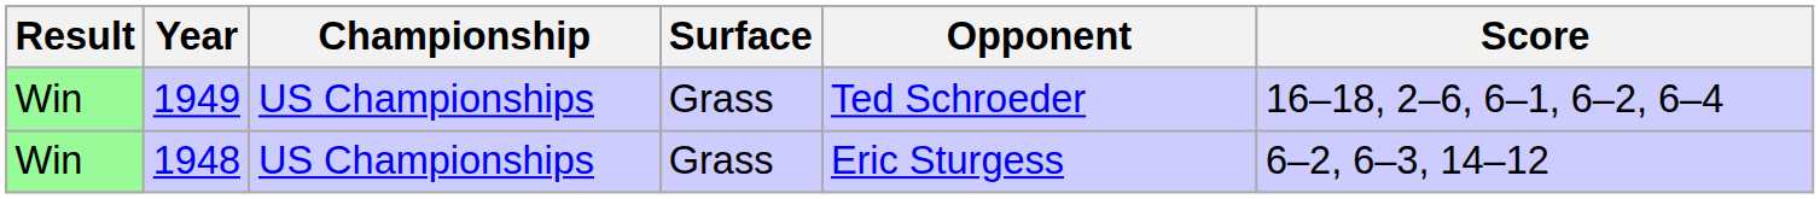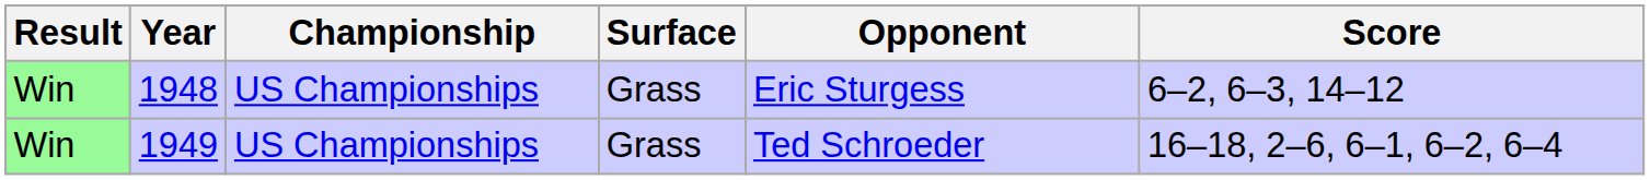 <table class="sortable wikitable">
 <tr>
 <th>Result</th>
 <th>Year</th>
 <th style="width:160px">Championship</th>
 <th>Surface</th>
 <th style="width:170px">Opponent</th>
 <th style="width:220px" class="unsortable">Score</th>
 </tr>
 <tr style="background:#ccccff;">
 <td style="background:#98fb98;">Win</td>
+<td><a href='#'>1948</a></td>
+<td><a href='#'>US Championships</a></td>
+<td>Grass</td>
+<td> <a href='#'>Eric Sturgess</a></td>
+<td>6–2, 6–3, 14–12</td>
+</tr>
+<tr style="background:#ccccff;">
+<td style="background:#98fb98;">Win</td>
 <td><a href='#'>1949</a></td>
 <td><a href='#'>US Championships</a></td>
 <td>Grass</td>
 <td> <a href='#'>Ted Schroeder</a></td>
 <td>16–18, 2–6, 6–1, 6–2, 6–4</td>
 </tr>
-<tr style="background:#ccccff;">
-<td style="background:#98fb98;">Win</td>
-<td><a href='#'>1948</a></td>
-<td><a href='#'>US Championships</a></td>
-<td>Grass</td>
-<td> <a href='#'>Eric Sturgess</a></td>
-<td>6–2, 6–3, 14–12</td>
-</tr>
 </table>
